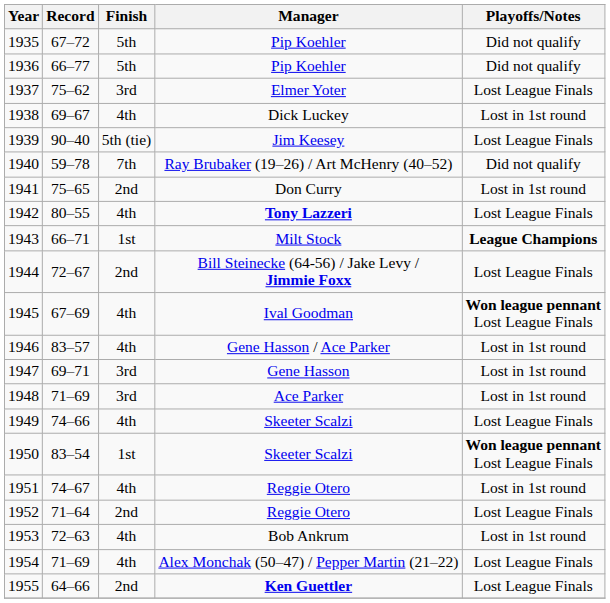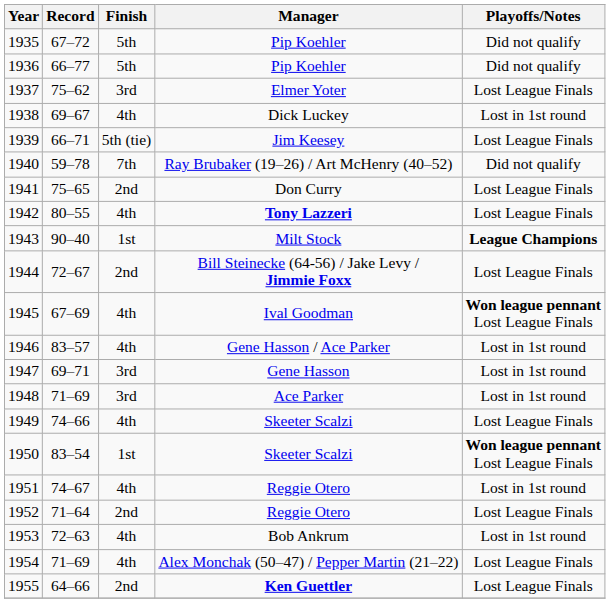 <table class="wikitable" style="text-align:center">
 <tr>
 <th>Year</th>
 <th>Record</th>
 <th>Finish</th>
 <th>Manager</th>
 <th>Playoffs/Notes</th>
 </tr>
 <tr align=center>
 <td>1935</td>
 <td>67–72</td>
 <td>5th</td>
 <td><a href='#'>Pip Koehler</a></td>
 <td>Did not qualify</td>
 </tr>
 <tr align=center>
 <td>1936</td>
 <td>66–77</td>
 <td>5th</td>
 <td><a href='#'>Pip Koehler</a></td>
 <td>Did not qualify</td>
 </tr>
 <tr align=center>
 <td>1937</td>
 <td>75–62</td>
 <td>3rd</td>
 <td><a href='#'>Elmer Yoter</a></td>
 <td>Lost League Finals</td>
 </tr>
 <tr align=center>
 <td>1938</td>
 <td>69–67</td>
 <td>4th</td>
 <td>Dick Luckey</td>
 <td>Lost in 1st round</td>
 </tr>
 <tr align=center>
 <td>1939</td>
-<td>90–40</td>
+<td>66–71</td>
 <td>5th (tie)</td>
 <td><a href='#'>Jim Keesey</a></td>
 <td>Lost League Finals</td>
 </tr>
 <tr align=center>
 <td>1940</td>
 <td>59–78</td>
 <td>7th</td>
 <td><a href='#'>Ray Brubaker</a> (19–26) / Art McHenry (40–52)</td>
 <td>Did not qualify</td>
 </tr>
 <tr align=center>
 <td>1941</td>
 <td>75–65</td>
 <td>2nd</td>
 <td>Don Curry</td>
-<td>Lost in 1st round</td>
+<td>Lost League Finals</td>
 </tr>
 <tr align=center>
 <td>1942</td>
 <td>80–55</td>
 <td>4th</td>
 <td><strong><a href='#'>Tony Lazzeri</a></strong></td>
 <td>Lost League Finals</td>
 </tr>
 <tr align=center>
 <td>1943</td>
-<td>66–71</td>
+<td>90–40</td>
 <td>1st</td>
 <td><a href='#'>Milt Stock</a></td>
 <td><strong>League Champions</strong></td>
 </tr>
 <tr align=center>
 <td>1944</td>
 <td>72–67</td>
 <td>2nd</td>
 <td><a href='#'>Bill Steinecke</a> (64-56) / Jake Levy /<br> <strong><a href='#'>Jimmie Foxx</a></strong></td>
 <td>Lost League Finals</td>
 </tr>
 <tr align=center>
 <td>1945</td>
 <td>67–69</td>
 <td>4th</td>
 <td><a href='#'>Ival Goodman</a></td>
 <td><strong>Won league pennant</strong><br>Lost League Finals</td>
 </tr>
 <tr align=center>
 <td>1946</td>
 <td>83–57</td>
 <td>4th</td>
 <td><a href='#'>Gene Hasson</a> / <a href='#'>Ace Parker</a></td>
 <td>Lost in 1st round</td>
 </tr>
 <tr align=center>
 <td>1947</td>
 <td>69–71</td>
 <td>3rd</td>
 <td><a href='#'>Gene Hasson</a></td>
 <td>Lost in 1st round</td>
 </tr>
 <tr align=center>
 <td>1948</td>
 <td>71–69</td>
 <td>3rd</td>
 <td><a href='#'>Ace Parker</a></td>
 <td>Lost in 1st round</td>
 </tr>
 <tr align=center>
 <td>1949</td>
 <td>74–66</td>
 <td>4th</td>
 <td><a href='#'>Skeeter Scalzi</a></td>
 <td>Lost League Finals</td>
 </tr>
 <tr align=center>
 <td>1950</td>
 <td>83–54</td>
 <td>1st</td>
 <td><a href='#'>Skeeter Scalzi</a></td>
 <td><strong>Won league pennant</strong><br>Lost League Finals</td>
 </tr>
 <tr align=center>
 <td>1951</td>
 <td>74–67</td>
 <td>4th</td>
 <td><a href='#'>Reggie Otero</a></td>
 <td>Lost in 1st round</td>
 </tr>
 <tr align=center>
 <td>1952</td>
 <td>71–64</td>
 <td>2nd</td>
 <td><a href='#'>Reggie Otero</a></td>
 <td>Lost League Finals</td>
 </tr>
 <tr align=center>
 <td>1953</td>
 <td>72–63</td>
 <td>4th</td>
 <td>Bob Ankrum</td>
 <td>Lost in 1st round</td>
 </tr>
 <tr align=center>
 <td>1954</td>
 <td>71–69</td>
 <td>4th</td>
 <td><a href='#'>Alex Monchak</a> (50–47) / <a href='#'>Pepper Martin</a> (21–22)</td>
 <td>Lost League Finals</td>
 </tr>
 <tr align=center>
 <td>1955</td>
 <td>64–66</td>
 <td>2nd</td>
 <td><strong><a href='#'>Ken Guettler</a></strong></td>
 <td>Lost League Finals</td>
 </tr>
 <tr align=center>
 </tr>
 </table>
